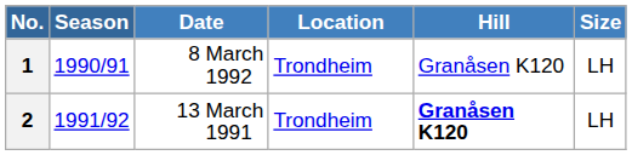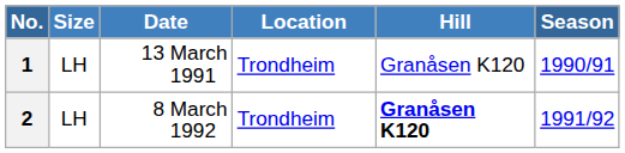 <table class="wikitable sortable" style="font-size:86%; line-height:15px; text-align:left; border:grey solid 1px; border-collapse:collapse; background:#ffffff;">
 <tr style="background:#efefef;">
 <th style="background-color:#369; color:white; width:10px;">No.</th>
-<th style="background-color:#369; color:white;  width:30px;">Season</th>
+<th style="background-color:#4180be; color:white; width:25px;">Size</th>
 <th style="background-color:#4180be; color:white; width:82px;">Date</th>
 <th style="background-color:#4180be; color:white; width:89px;">Location</th>
 <th style="background-color:#4180be; color:white; width:100px;">Hill</th>
-<th style="background-color:#4180be; color:white; width:25px;">Size</th>
+<th style="background-color:#369; color:white;  width:30px;">Season</th>
 </tr>
 <tr>
 <th scope=row style="text-align:center;">1</th>
-<td align=center><a href='#'>1990/91</a></td>
-<td align=right>8 March 1992  </td>
+<td align=center>LH</td>
+<td align=right>13 March 1991  </td>
 <td> <a href='#'>Trondheim</a></td>
 <td><a href='#'>Granåsen</a> K120</td>
-<td align=center>LH</td>
+<td align=center><a href='#'>1990/91</a></td>
 </tr>
 <tr>
 <th scope=row style="text-align:center;">2</th>
-<td align=center><a href='#'>1991/92</a></td>
-<td align=right>13 March 1991  </td>
+<td align=center>LH</td>
+<td align=right>8 March 1992  </td>
 <td> <a href='#'>Trondheim</a></td>
 <td><strong><a href='#'>Granåsen</a> K120</strong></td>
-<td align=center>LH</td>
+<td align=center><a href='#'>1991/92</a></td>
 </tr>
 </table>
